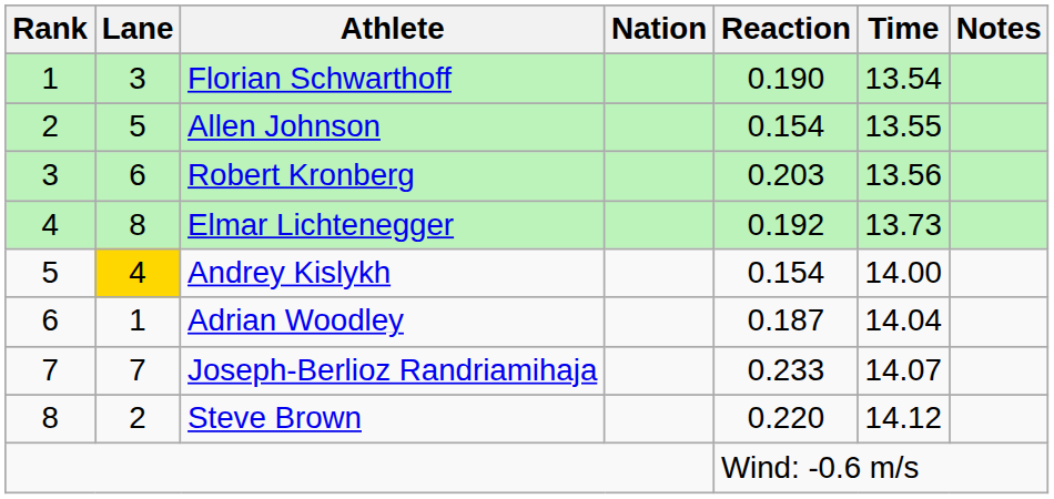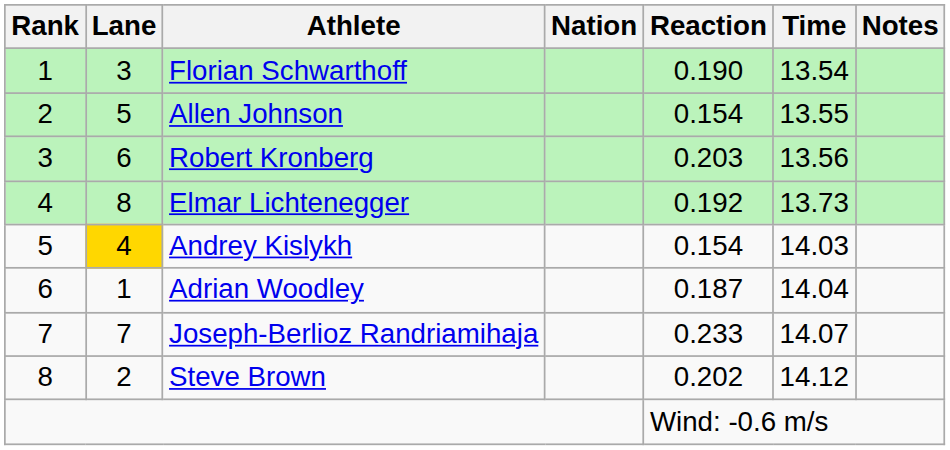 <table class="wikitable sortable" style="text-align:center">
 <tr>
 <th>Rank</th>
 <th>Lane</th>
 <th>Athlete</th>
 <th>Nation</th>
 <th>Reaction</th>
 <th>Time</th>
 <th>Notes</th>
 </tr>
 <tr bgcolor = "bbf3bb">
 <td>1</td>
 <td>3</td>
 <td align="left"><a href='#'>Florian Schwarthoff</a></td>
 <td align="left"></td>
 <td>0.190</td>
 <td>13.54</td>
 <td></td>
 </tr>
 <tr bgcolor = "bbf3bb">
 <td>2</td>
 <td>5</td>
 <td align="left"><a href='#'>Allen Johnson</a></td>
 <td align="left"></td>
 <td>0.154</td>
 <td>13.55</td>
 <td></td>
 </tr>
 <tr bgcolor = "bbf3bb">
 <td>3</td>
 <td>6</td>
 <td align="left"><a href='#'>Robert Kronberg</a></td>
 <td align="left"></td>
 <td>0.203</td>
 <td>13.56</td>
 <td></td>
 </tr>
 <tr bgcolor = "bbf3bb">
 <td>4</td>
 <td>8</td>
 <td align="left"><a href='#'>Elmar Lichtenegger</a></td>
 <td align="left"></td>
 <td>0.192</td>
 <td>13.73</td>
 <td></td>
 </tr>
 <tr>
 <td>5</td>
 <td style="background: gold;">4</td>
 <td align="left"><a href='#'>Andrey Kislykh</a></td>
 <td align="left"></td>
 <td>0.154</td>
-<td>14.00</td>
+<td>14.03</td>
 <td></td>
 </tr>
 <tr>
 <td>6</td>
 <td>1</td>
 <td align="left"><a href='#'>Adrian Woodley</a></td>
 <td align="left"></td>
 <td>0.187</td>
 <td>14.04</td>
 <td></td>
 </tr>
 <tr>
 <td>7</td>
 <td>7</td>
 <td align="left"><a href='#'>Joseph-Berlioz Randriamihaja</a></td>
 <td align="left"></td>
 <td>0.233</td>
 <td>14.07</td>
 <td></td>
 </tr>
 <tr>
 <td>8</td>
 <td>2</td>
 <td align="left"><a href='#'>Steve Brown</a></td>
 <td align="left"></td>
-<td>0.220</td>
+<td>0.202</td>
 <td>14.12</td>
 <td></td>
 </tr>
 <tr class="sortbottom">
 <td colspan=4></td>
 <td colspan="3" style="text-align:left;">Wind: -0.6 m/s</td>
 </tr>
 </table>
